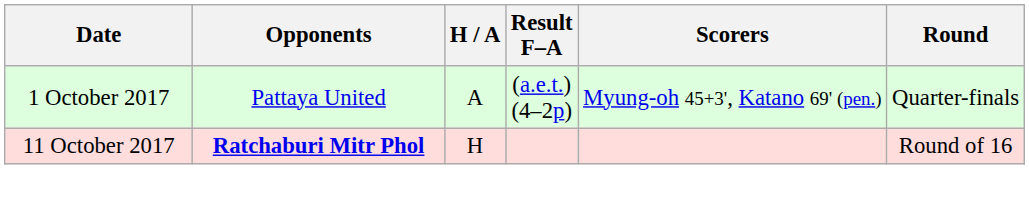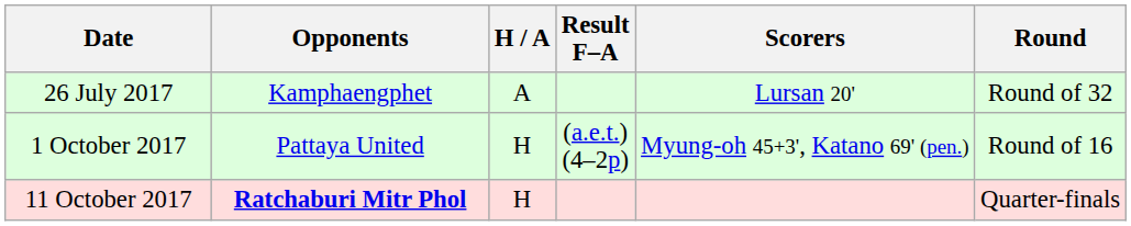 <table class="wikitable" style="text-align:center">
 <tr>
 <th width="125">Date</th>
 <th width="170">Opponents</th>
 <th nowrap>H / A</th>
 <th>Result<br>F–A</th>
 <th>Scorers</th>
 <th>Round</th>
 </tr>
 <tr bgcolor="#ddffdd">
+<td>26 July 2017</td>
+<td><a href='#'>Kamphaengphet</a></td>
+<td>A</td>
+<td></td>
+<td><a href='#'>Lursan</a> <small>20'</small></td>
+<td>Round of 32</td>
+</tr>
+<tr bgcolor="#ddffdd">
 <td>1 October 2017</td>
 <td><a href='#'>Pattaya United</a></td>
-<td>A</td>
+<td>H</td>
 <td nowrap> (<a href='#'>a.e.t.</a>)<br>(4–2<a href='#'>p</a>)</td>
 <td nowrap><a href='#'>Myung-oh</a> <small>45+3'</small>, <a href='#'>Katano</a> <small>69' (<a href='#'>pen.</a>)</small></td>
-<td nowrap>Quarter-finals</td>
+<td>Round of 16</td>
 </tr>
 <tr bgcolor="#ffdddd">
 <td>11 October 2017</td>
 <td><strong><a href='#'>Ratchaburi Mitr Phol</a></strong></td>
 <td>H</td>
 <td></td>
 <td></td>
-<td>Round of 16</td>
+<td nowrap>Quarter-finals</td>
 </tr>
 </table>
